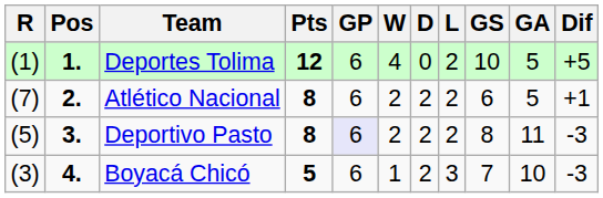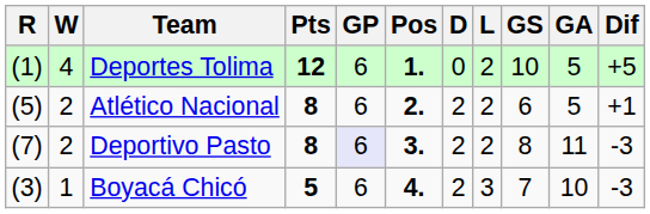 <table class="wikitable sortable" style="text-align: center;">
 <tr>
 <th align="center">R</th>
-<th align="center">Pos</th>
+<th align="center">W</th>
 <th align="center">Team</th>
 <th align="center">Pts</th>
 <th align="center">GP</th>
-<th align="center">W</th>
+<th align="center">Pos</th>
 <th align="center">D</th>
 <th align="center">L</th>
 <th align="center">GS</th>
 <th align="center">GA</th>
 <th align="center">Dif</th>
 </tr>
 <tr style="background: #CCFFCC;">
 <td>(1)</td>
-<td><strong>1.</strong></td>
+<td>4</td>
 <td align="left"><a href='#'>Deportes Tolima</a></td>
 <td><strong>12</strong></td>
 <td>6</td>
-<td>4</td>
+<td><strong>1.</strong></td>
 <td>0</td>
 <td>2</td>
 <td>10</td>
 <td>5</td>
 <td>+5</td>
 </tr>
 <tr>
-<td>(7)</td>
-<td><strong>2.</strong></td>
+<td>(5)</td>
+<td>2</td>
 <td align="left"><a href='#'>Atlético Nacional</a></td>
 <td><strong>8</strong></td>
 <td>6</td>
-<td>2</td>
+<td><strong>2.</strong></td>
 <td>2</td>
 <td>2</td>
 <td>6</td>
 <td>5</td>
 <td>+1</td>
 </tr>
 <tr>
-<td>(5)</td>
-<td><strong>3.</strong></td>
+<td>(7)</td>
+<td>2</td>
 <td align="left"><a href='#'>Deportivo Pasto</a></td>
 <td><strong>8</strong></td>
 <td style="background: lavender;">6</td>
-<td>2</td>
+<td><strong>3.</strong></td>
 <td>2</td>
 <td>2</td>
 <td>8</td>
 <td>11</td>
 <td>-3</td>
 </tr>
 <tr>
 <td>(3)</td>
-<td><strong>4.</strong></td>
+<td>1</td>
 <td align="left"><a href='#'>Boyacá Chicó</a></td>
 <td><strong>5</strong></td>
 <td>6</td>
-<td>1</td>
+<td><strong>4.</strong></td>
 <td>2</td>
 <td>3</td>
 <td>7</td>
 <td>10</td>
 <td>-3</td>
 </tr>
 </table>
